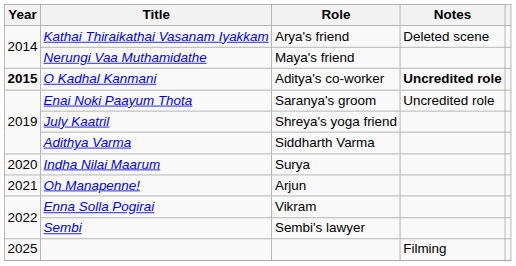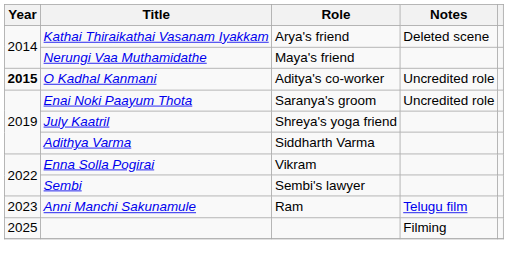 <table class="wikitable sortable">
 <tr>
 <th>Year</th>
 <th>Title</th>
 <th>Role</th>
 <th>Notes</th>
 <th></th>
 </tr>
 <tr>
 <td rowspan=2>2014</td>
 <td><em><a href='#'>Kathai Thiraikathai Vasanam Iyakkam</a></em></td>
 <td>Arya's friend</td>
 <td>Deleted scene</td>
 <td></td>
 </tr>
 <tr>
 <td><em><a href='#'>Nerungi Vaa Muthamidathe</a></em></td>
 <td>Maya's friend</td>
 <td></td>
 <td></td>
 </tr>
 <tr>
 <td><strong>2015</strong></td>
 <td><em><a href='#'>O Kadhal Kanmani</a></em></td>
 <td>Aditya's co-worker</td>
-<td><strong>Uncredited role</strong></td>
+<td>Uncredited role</td>
 <td></td>
 </tr>
 <tr>
 <td rowspan=3>2019</td>
 <td><em><a href='#'>Enai Noki Paayum Thota</a></em></td>
 <td>Saranya's groom</td>
 <td>Uncredited role</td>
 <td></td>
 </tr>
 <tr>
 <td><em><a href='#'>July Kaatril</a></em></td>
 <td>Shreya's yoga friend</td>
 <td></td>
 <td></td>
 </tr>
 <tr>
 <td><em><a href='#'>Adithya Varma</a></em></td>
 <td>Siddharth Varma</td>
 <td></td>
 <td></td>
 </tr>
 <tr>
-<td>2020</td>
-<td><em><a href='#'>Indha Nilai Maarum</a></em></td>
-<td>Surya</td>
-<td></td>
-<td></td>
-</tr>
-<tr>
-<td>2021</td>
-<td><em><a href='#'>Oh Manapenne!</a></em></td>
-<td>Arjun</td>
-<td></td>
-<td></td>
-</tr>
-<tr>
 <td rowspan=2>2022</td>
 <td><em><a href='#'>Enna Solla Pogirai</a></em></td>
 <td>Vikram</td>
 <td></td>
 <td></td>
 </tr>
 <tr>
 <td><em><a href='#'>Sembi</a></em></td>
 <td>Sembi's lawyer</td>
 <td></td>
 <td></td>
 </tr>
 <tr>
+<td>2023</td>
+<td><em><a href='#'>Anni Manchi Sakunamule</a></em></td>
+<td>Ram</td>
+<td><a href='#'>Telugu film</a></td>
+<td></td>
+</tr>
+<tr>
 <td>2025</td>
 <td></td>
 <td></td>
 <td>Filming</td>
 <td></td>
 </tr>
 <tr>
 </tr>
 </table>
